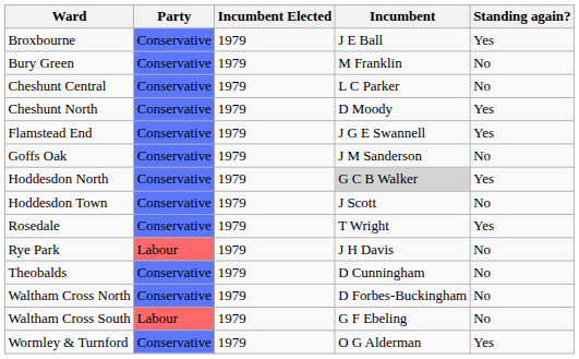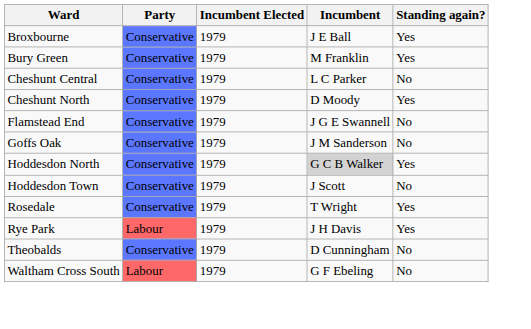 <table class="wikitable" style="font-size: 95%;">
 <tr>
 <th>Ward</th>
 <th>Party</th>
 <th>Incumbent Elected</th>
 <th>Incumbent</th>
 <th>Standing again?</th>
 </tr>
 <tr>
 <td>Broxbourne</td>
 <td bgcolor="5B76FF">Conservative</td>
 <td>1979</td>
 <td>J E Ball</td>
 <td>Yes</td>
 </tr>
 <tr>
 <td>Bury Green</td>
 <td bgcolor="5B76FF">Conservative</td>
 <td>1979</td>
 <td>M Franklin</td>
-<td>No</td>
+<td>Yes</td>
 </tr>
 <tr>
 <td>Cheshunt Central</td>
 <td bgcolor="5B76FF">Conservative</td>
 <td>1979</td>
 <td>L C Parker</td>
 <td>No</td>
 </tr>
 <tr>
 <td>Cheshunt North</td>
 <td bgcolor="5B76FF">Conservative</td>
 <td>1979</td>
 <td>D Moody</td>
 <td>Yes</td>
 </tr>
 <tr>
 <td>Flamstead End</td>
 <td bgcolor="5B76FF">Conservative</td>
 <td>1979</td>
 <td>J G E Swannell</td>
-<td>Yes</td>
+<td>No</td>
 </tr>
 <tr>
 <td>Goffs Oak</td>
 <td bgcolor="5B76FF">Conservative</td>
 <td>1979</td>
 <td>J M Sanderson</td>
 <td>No</td>
 </tr>
 <tr>
 <td>Hoddesdon North</td>
 <td bgcolor="5B76FF">Conservative</td>
 <td>1979</td>
 <td style="background: lightgrey;">G C B Walker</td>
 <td>Yes</td>
 </tr>
 <tr>
 <td>Hoddesdon Town</td>
 <td bgcolor="5B76FF">Conservative</td>
 <td>1979</td>
 <td>J Scott</td>
 <td>No</td>
 </tr>
 <tr>
 <td>Rosedale</td>
 <td bgcolor="5B76FF">Conservative</td>
 <td>1979</td>
 <td>T Wright</td>
 <td>Yes</td>
 </tr>
 <tr>
 <td>Rye Park</td>
 <td bgcolor="FF6868">Labour</td>
 <td>1979</td>
 <td>J H Davis</td>
-<td>No</td>
+<td>Yes</td>
 </tr>
 <tr>
 <td>Theobalds</td>
 <td bgcolor="5B76FF">Conservative</td>
 <td>1979</td>
 <td>D Cunningham</td>
 <td>No</td>
 </tr>
 <tr>
-<td>Waltham Cross North</td>
-<td bgcolor="5B76FF">Conservative</td>
-<td>1979</td>
-<td>D Forbes-Buckingham</td>
-<td>No</td>
-</tr>
-<tr>
 <td>Waltham Cross South</td>
 <td bgcolor="FF6868">Labour</td>
 <td>1979</td>
 <td>G F Ebeling</td>
 <td>No</td>
 </tr>
-<tr>
-<td>Wormley & Turnford</td>
-<td bgcolor="5B76FF">Conservative</td>
-<td>1979</td>
-<td>O G Alderman</td>
-<td>Yes</td>
-</tr>
 </table>
